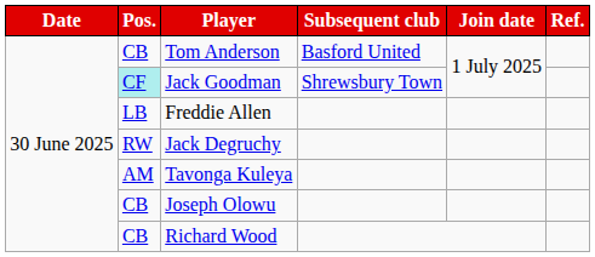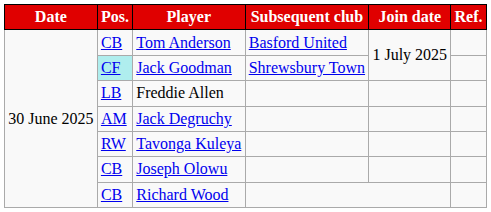 <table class="wikitable plainrowheaders sortable">
 <tr>
 <th style="background:#E00000;border:1px solid black;color:white">Date</th>
 <th style="background:#E00000;border:1px solid black;color:white">Pos.</th>
 <th style="background:#E00000;border:1px solid black;color:white">Player</th>
 <th style="background:#E00000;border:1px solid black;color:white">Subsequent club</th>
 <th style="background:#E00000;border:1px solid black;color:white">Join date</th>
 <th style="background:#E00000;border:1px solid black;color:white">Ref.</th>
 </tr>
 <tr>
 <td rowspan="7">30 June 2025</td>
 <td><a href='#'>CB</a></td>
 <td> <a href='#'>Tom Anderson</a></td>
 <td> <a href='#'>Basford United</a></td>
 <td rowspan="2">1 July 2025</td>
 <td></td>
 </tr>
 <tr>
 <td style="background: paleturquoise;"><a href='#'>CF</a></td>
 <td> <a href='#'>Jack Goodman</a></td>
 <td> <a href='#'>Shrewsbury Town</a></td>
 <td></td>
 </tr>
 <tr>
 <td><a href='#'>LB</a></td>
 <td> Freddie Allen</td>
 <td></td>
 <td></td>
 <td></td>
 </tr>
 <tr>
-<td><a href='#'>RW</a></td>
+<td><a href='#'>AM</a></td>
 <td> <a href='#'>Jack Degruchy</a></td>
 <td></td>
 <td></td>
 <td></td>
 </tr>
 <tr>
-<td><a href='#'>AM</a></td>
+<td><a href='#'>RW</a></td>
 <td> <a href='#'>Tavonga Kuleya</a></td>
 <td></td>
 <td></td>
 <td></td>
 </tr>
 <tr>
 <td><a href='#'>CB</a></td>
 <td> <a href='#'>Joseph Olowu</a></td>
 <td></td>
 <td></td>
 <td></td>
 </tr>
 <tr>
 <td><a href='#'>CB</a></td>
 <td> <a href='#'>Richard Wood</a></td>
 <td colspan="2"></td>
 <td></td>
 </tr>
 </table>
